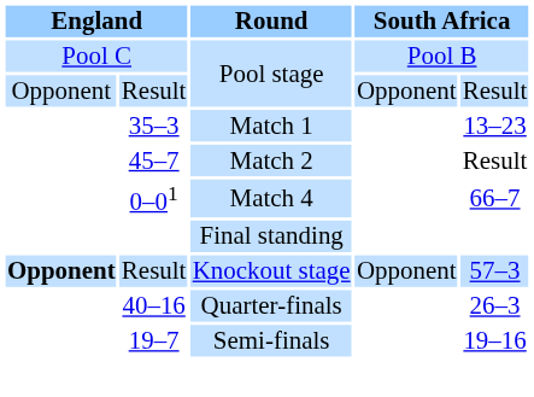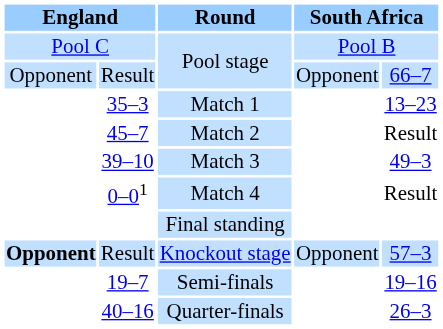 <table style="text-align:center">
 <tr style="background:#9cf">
 <th colspan=2 style="width:1*">England</th>
 <th>Round</th>
 <th colspan=2 style="width:1*">South Africa</th>
 </tr>
 <tr style="background:#c1e0ff">
 <td colspan=2><a href='#'>Pool C</a></td>
 <td rowspan=2>Pool stage</td>
 <td colspan=2><a href='#'>Pool B</a></td>
 </tr>
 <tr style="background:#c1e0ff">
 <td>Opponent</td>
 <td>Result</td>
 <td>Opponent</td>
-<td>Result</td>
+<td><a href='#'>66–7</a></td>
 </tr>
 <tr>
 <td></td>
 <td><a href='#'>35–3</a></td>
 <td style="background:#c1e0ff">Match 1</td>
 <td></td>
 <td><a href='#'>13–23</a></td>
 </tr>
 <tr>
 <td></td>
 <td><a href='#'>45–7</a></td>
 <td style="background:#c1e0ff">Match 2</td>
 <td></td>
 <td>Result</td>
 </tr>
 <tr>
 <td></td>
+<td><a href='#'>39–10</a></td>
+<td style="background:#c1e0ff">Match 3</td>
+<td></td>
+<td><a href='#'>49–3</a></td>
+</tr>
+<tr>
+<td></td>
 <td><a href='#'>0–0</a><sup>1</sup></td>
 <td style="background:#c1e0ff">Match 4</td>
 <td></td>
-<td><a href='#'>66–7</a></td>
+<td>Result</td>
 </tr>
 <tr>
 <td colspan="2" align="center"></td>
 <td style="background:#c1e0ff">Final standing</td>
 <td colspan="2" align="center"></td>
 </tr>
 <tr style="background:#c1e0ff">
 <td><strong>Opponent</strong></td>
 <td>Result</td>
 <td><a href='#'>Knockout stage</a></td>
 <td>Opponent</td>
 <td><a href='#'>57–3</a></td>
 </tr>
 <tr>
 <td></td>
+<td><a href='#'>19–7</a></td>
+<td style="background:#c1e0ff">Semi-finals</td>
+<td></td>
+<td><a href='#'>19–16</a></td>
+</tr>
+<tr>
+<td></td>
 <td><a href='#'>40–16</a></td>
 <td style="background:#c1e0ff">Quarter-finals</td>
 <td></td>
 <td><a href='#'>26–3</a></td>
 </tr>
-<tr>
-<td></td>
-<td><a href='#'>19–7</a></td>
-<td style="background:#c1e0ff">Semi-finals</td>
-<td></td>
-<td><a href='#'>19–16</a></td>
-</tr>
 </table>
